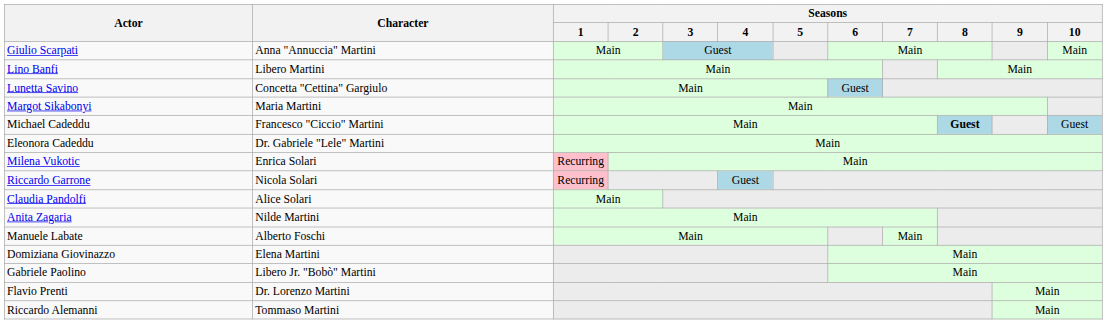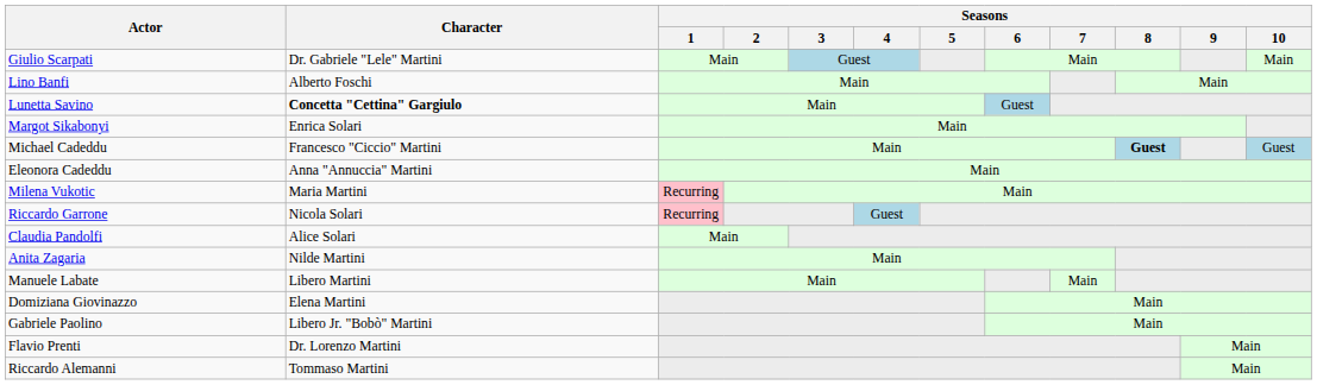 <table class="wikitable" style="width:95%">
 <tr>
 <th rowspan="2">Actor</th>
 <th rowspan="2">Character</th>
 <th colspan="10">Seasons</th>
 </tr>
 <tr>
 <th style="width:5%;">1</th>
 <th style="width:5%;">2</th>
 <th style="width:5%;">3</th>
 <th style="width:5%;">4</th>
 <th style="width:5%;">5</th>
 <th style="width:5%;">6</th>
 <th style="width:5%;">7</th>
 <th style="width:5%;">8</th>
 <th style="width:5%;">9</th>
 <th style="width:5%;">10</th>
 </tr>
 <tr>
 <td><a href='#'>Giulio Scarpati</a></td>
-<td>Anna "Annuccia" Martini</td>
+<td>Dr. Gabriele "Lele" Martini</td>
 <td colspan="2" style="background:#dfd; text-align:center;">Main</td>
 <td colspan="2" style="background:lightblue; text-align:center;">Guest</td>
 <td style="background:#ececec; color:gray; vertical-align:middle; text-align:center;" class="table-na"></td>
 <td colspan="3" style="background:#dfd; text-align:center;">Main</td>
 <td style="background:#ececec; color:gray; vertical-align:middle; text-align:center;" class="table-na"></td>
 <td style="background:#dfd; text-align:center;">Main</td>
 </tr>
 <tr>
 <td><a href='#'>Lino Banfi</a></td>
-<td>Libero Martini</td>
+<td>Alberto Foschi</td>
 <td colspan="6" style="background:#dfd; text-align:center;">Main</td>
 <td style="background:#ececec; color:gray; vertical-align:middle; text-align:center;" class="table-na"></td>
 <td colspan="3" style="background:#dfd; text-align:center;">Main</td>
 </tr>
 <tr>
 <td><a href='#'>Lunetta Savino</a></td>
-<td>Concetta "Cettina" Gargiulo</td>
+<td><strong>Concetta "Cettina" Gargiulo</strong></td>
 <td colspan="5" style="background:#dfd; text-align:center;">Main</td>
 <td style="background:lightblue; text-align:center;">Guest</td>
 <td colspan="4" style="background:#ececec; color:gray; vertical-align:middle; text-align:center;" class="table-na"></td>
 </tr>
 <tr>
 <td><a href='#'>Margot Sikabonyi</a></td>
-<td>Maria Martini</td>
+<td>Enrica Solari</td>
 <td colspan="9" style="background:#dfd; text-align:center;">Main</td>
 <td style="background:#ececec; color:gray; vertical-align:middle; text-align:center;" class="table-na"></td>
 </tr>
 <tr>
 <td>Michael Cadeddu</td>
 <td>Francesco "Ciccio" Martini</td>
 <td colspan="7" style="background:#dfd; text-align:center;">Main</td>
 <td style="background:lightblue; text-align:center;"><strong>Guest</strong></td>
 <td style="background:#ececec; color:gray; vertical-align:middle; text-align:center;" class="table-na"></td>
 <td style="background:lightblue; text-align:center;">Guest</td>
 </tr>
 <tr>
 <td>Eleonora Cadeddu</td>
-<td>Dr. Gabriele "Lele" Martini</td>
+<td>Anna "Annuccia" Martini</td>
 <td colspan="10" style="background:#dfd; text-align:center;">Main</td>
 </tr>
 <tr>
 <td><a href='#'>Milena Vukotic</a></td>
-<td>Enrica Solari</td>
+<td>Maria Martini</td>
 <td style="background:pink; text-align:center;">Recurring</td>
 <td colspan="9" style="background:#dfd; text-align:center;">Main</td>
 </tr>
 <tr>
 <td><a href='#'>Riccardo Garrone</a></td>
 <td>Nicola Solari</td>
 <td style="background:pink; text-align:center;">Recurring</td>
 <td colspan="2" style="background:#ececec; color:gray; vertical-align:middle; text-align:center;" class="table-na"></td>
 <td style="background:lightblue; text-align:center;">Guest</td>
 <td colspan="6" style="background:#ececec; color:gray; vertical-align:middle; text-align:center;" class="table-na"></td>
 </tr>
 <tr>
 <td><a href='#'>Claudia Pandolfi</a></td>
 <td>Alice Solari</td>
 <td colspan="2" style="background:#dfd; text-align:center;">Main</td>
 <td colspan="8" style="background:#ececec; color:gray; vertical-align:middle; text-align:center;" class="table-na"></td>
 </tr>
 <tr>
 <td><a href='#'>Anita Zagaria</a></td>
 <td>Nilde Martini</td>
 <td colspan="7" style="background:#dfd; text-align:center;">Main</td>
 <td colspan="3" style="background:#ececec; color:gray; vertical-align:middle; text-align:center;" class="table-na"></td>
 </tr>
 <tr>
 <td>Manuele Labate</td>
-<td>Alberto Foschi</td>
+<td>Libero Martini</td>
 <td colspan="5" style="background:#dfd; text-align:center;">Main</td>
 <td style="background:#ececec; color:gray; vertical-align:middle; text-align:center;" class="table-na"></td>
 <td style="background:#dfd; text-align:center;">Main</td>
 <td colspan="3" style="background:#ececec; color:gray; vertical-align:middle; text-align:center;" class="table-na"></td>
 </tr>
 <tr>
 <td>Domiziana Giovinazzo</td>
 <td>Elena Martini</td>
 <td colspan="5" style="background:#ececec; color:gray; vertical-align:middle; text-align:center;" class="table-na"></td>
 <td colspan="5" style="background:#dfd; text-align:center;">Main</td>
 </tr>
 <tr>
 <td>Gabriele Paolino</td>
 <td>Libero Jr. "Bobò" Martini</td>
 <td colspan="5" style="background:#ececec; color:gray; vertical-align:middle; text-align:center;" class="table-na"></td>
 <td colspan="5" style="background:#dfd; text-align:center;">Main</td>
 </tr>
 <tr>
 <td>Flavio Prenti</td>
 <td>Dr. Lorenzo Martini</td>
 <td colspan="8" style="background:#ececec; color:gray; vertical-align:middle; text-align:center;" class="table-na"></td>
 <td colspan="2" style="background:#dfd; text-align:center;">Main</td>
 </tr>
 <tr>
 <td>Riccardo Alemanni</td>
 <td>Tommaso Martini</td>
 <td colspan="8" style="background:#ececec; color:gray; vertical-align:middle; text-align:center;" class="table-na"></td>
 <td colspan="2" style="background:#dfd; text-align:center;">Main</td>
 </tr>
 </table>
